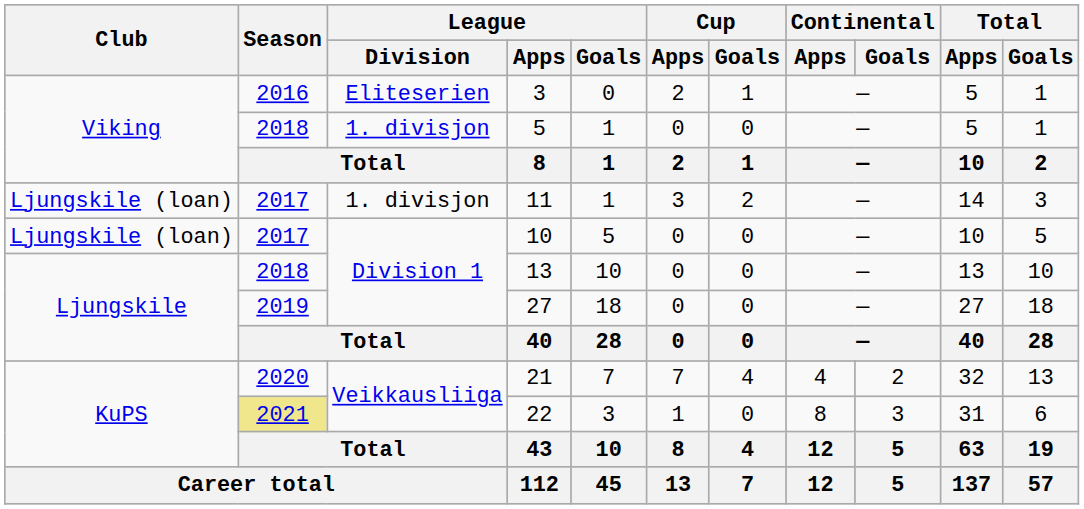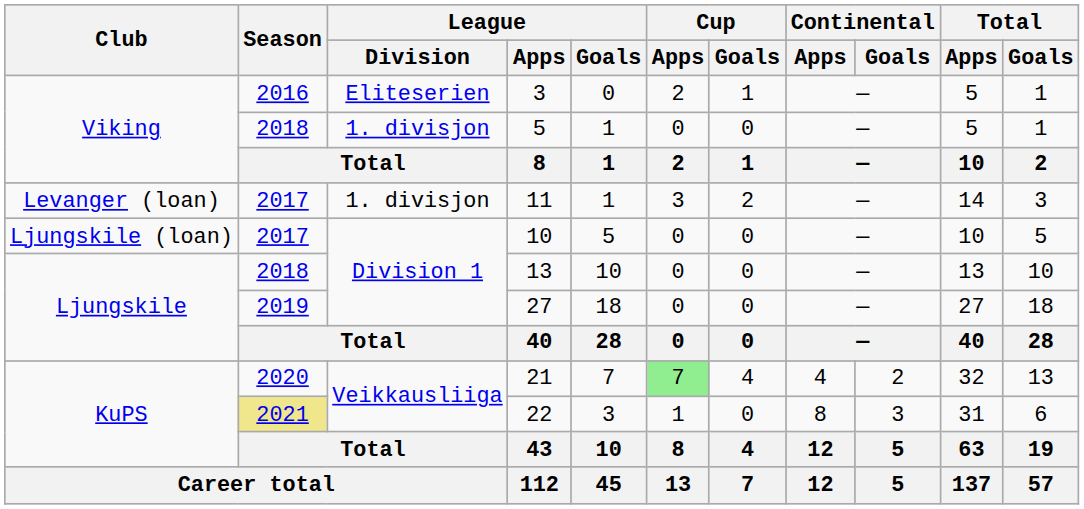 <table class="wikitable" style="text-align:center">
 <tr>
 <th rowspan="2">Club</th>
 <th rowspan="2">Season</th>
 <th colspan="3">League</th>
 <th colspan="2">Cup</th>
 <th colspan="2">Continental</th>
 <th colspan="2">Total</th>
 </tr>
 <tr>
 <th>Division</th>
 <th>Apps</th>
 <th>Goals</th>
 <th>Apps</th>
 <th>Goals</th>
 <th>Apps</th>
 <th>Goals</th>
 <th>Apps</th>
 <th>Goals</th>
 </tr>
 <tr>
 <td rowspan="3"><a href='#'>Viking</a></td>
 <td><a href='#'>2016</a></td>
 <td><a href='#'>Eliteserien</a></td>
 <td>3</td>
 <td>0</td>
 <td>2</td>
 <td>1</td>
 <td colspan="2">—</td>
 <td>5</td>
 <td>1</td>
 </tr>
 <tr>
 <td><a href='#'>2018</a></td>
 <td><a href='#'>1. divisjon</a></td>
 <td>5</td>
 <td>1</td>
 <td>0</td>
 <td>0</td>
 <td colspan="2">—</td>
 <td>5</td>
 <td>1</td>
 </tr>
 <tr>
 <th colspan="2">Total</th>
 <th>8</th>
 <th>1</th>
 <th>2</th>
 <th>1</th>
 <th colspan="2">—</th>
 <th>10</th>
 <th>2</th>
 </tr>
 <tr>
-<td><a href='#'>Ljungskile</a> (loan)</td>
+<td><a href='#'>Levanger</a> (loan)</td>
 <td><a href='#'>2017</a></td>
 <td>1. divisjon</td>
 <td>11</td>
 <td>1</td>
 <td>3</td>
 <td>2</td>
 <td colspan="2">—</td>
 <td>14</td>
 <td>3</td>
 </tr>
 <tr>
 <td><a href='#'>Ljungskile</a> (loan)</td>
 <td><a href='#'>2017</a></td>
 <td rowspan="3"><a href='#'>Division 1</a></td>
 <td>10</td>
 <td>5</td>
 <td>0</td>
 <td>0</td>
 <td colspan="2">—</td>
 <td>10</td>
 <td>5</td>
 </tr>
 <tr>
 <td rowspan="3"><a href='#'>Ljungskile</a></td>
 <td><a href='#'>2018</a></td>
 <td>13</td>
 <td>10</td>
 <td>0</td>
 <td>0</td>
 <td colspan="2">—</td>
 <td>13</td>
 <td>10</td>
 </tr>
 <tr>
 <td><a href='#'>2019</a></td>
 <td>27</td>
 <td>18</td>
 <td>0</td>
 <td>0</td>
 <td colspan="2">—</td>
 <td>27</td>
 <td>18</td>
 </tr>
 <tr>
 <th colspan="2">Total</th>
 <th>40</th>
 <th>28</th>
 <th>0</th>
 <th>0</th>
 <th colspan="2">—</th>
 <th>40</th>
 <th>28</th>
 </tr>
 <tr>
 <td rowspan="3"><a href='#'>KuPS</a></td>
 <td><a href='#'>2020</a></td>
 <td rowspan="2"><a href='#'>Veikkausliiga</a></td>
 <td>21</td>
 <td>7</td>
-<td>7</td>
+<td style="background: lightgreen;">7</td>
 <td>4</td>
 <td>4</td>
 <td>2</td>
 <td>32</td>
 <td>13</td>
 </tr>
 <tr>
 <td style="background: khaki;"><a href='#'>2021</a></td>
 <td>22</td>
 <td>3</td>
 <td>1</td>
 <td>0</td>
 <td>8</td>
 <td>3</td>
 <td>31</td>
 <td>6</td>
 </tr>
 <tr>
 <th colspan="2">Total</th>
 <th>43</th>
 <th>10</th>
 <th>8</th>
 <th>4</th>
 <th>12</th>
 <th>5</th>
 <th>63</th>
 <th>19</th>
 </tr>
 <tr>
 <th colspan="3">Career total</th>
 <th>112</th>
 <th>45</th>
 <th>13</th>
 <th>7</th>
 <th>12</th>
 <th>5</th>
 <th>137</th>
 <th>57</th>
 </tr>
 </table>
